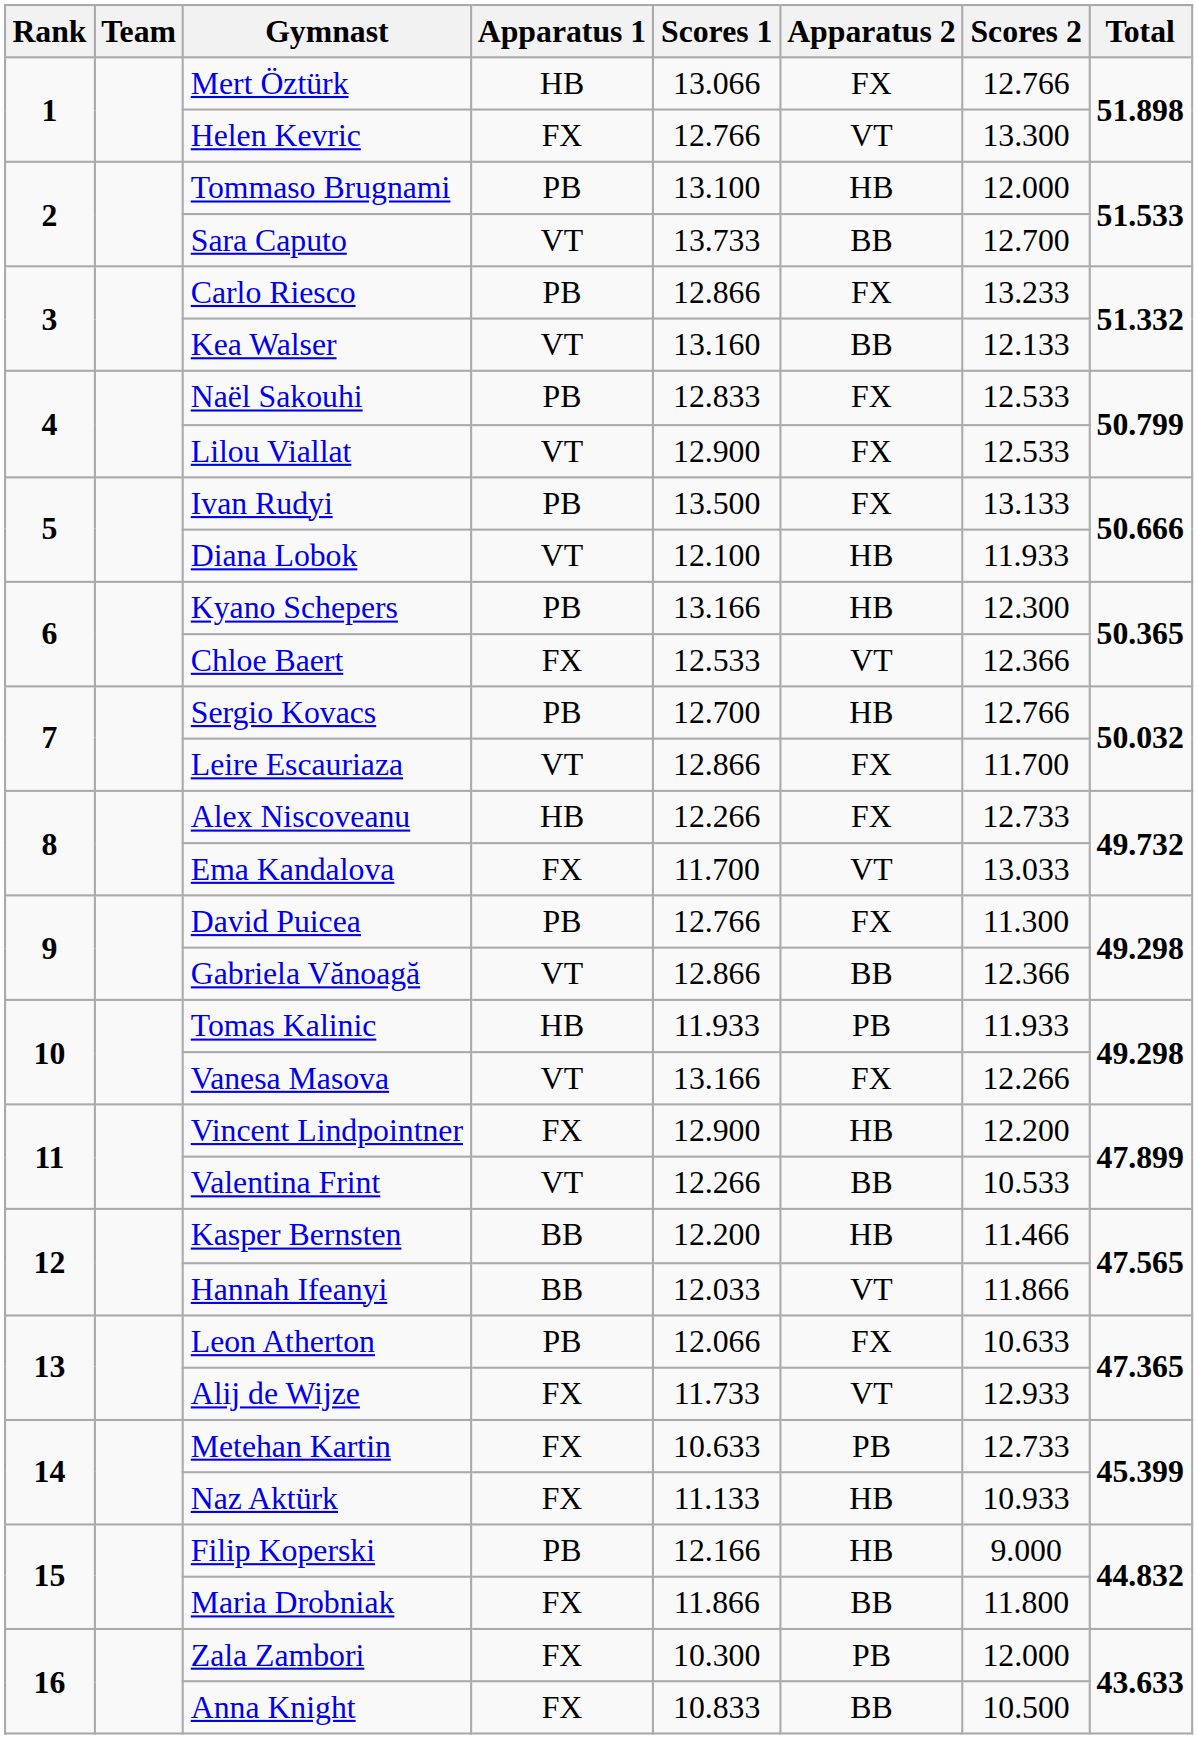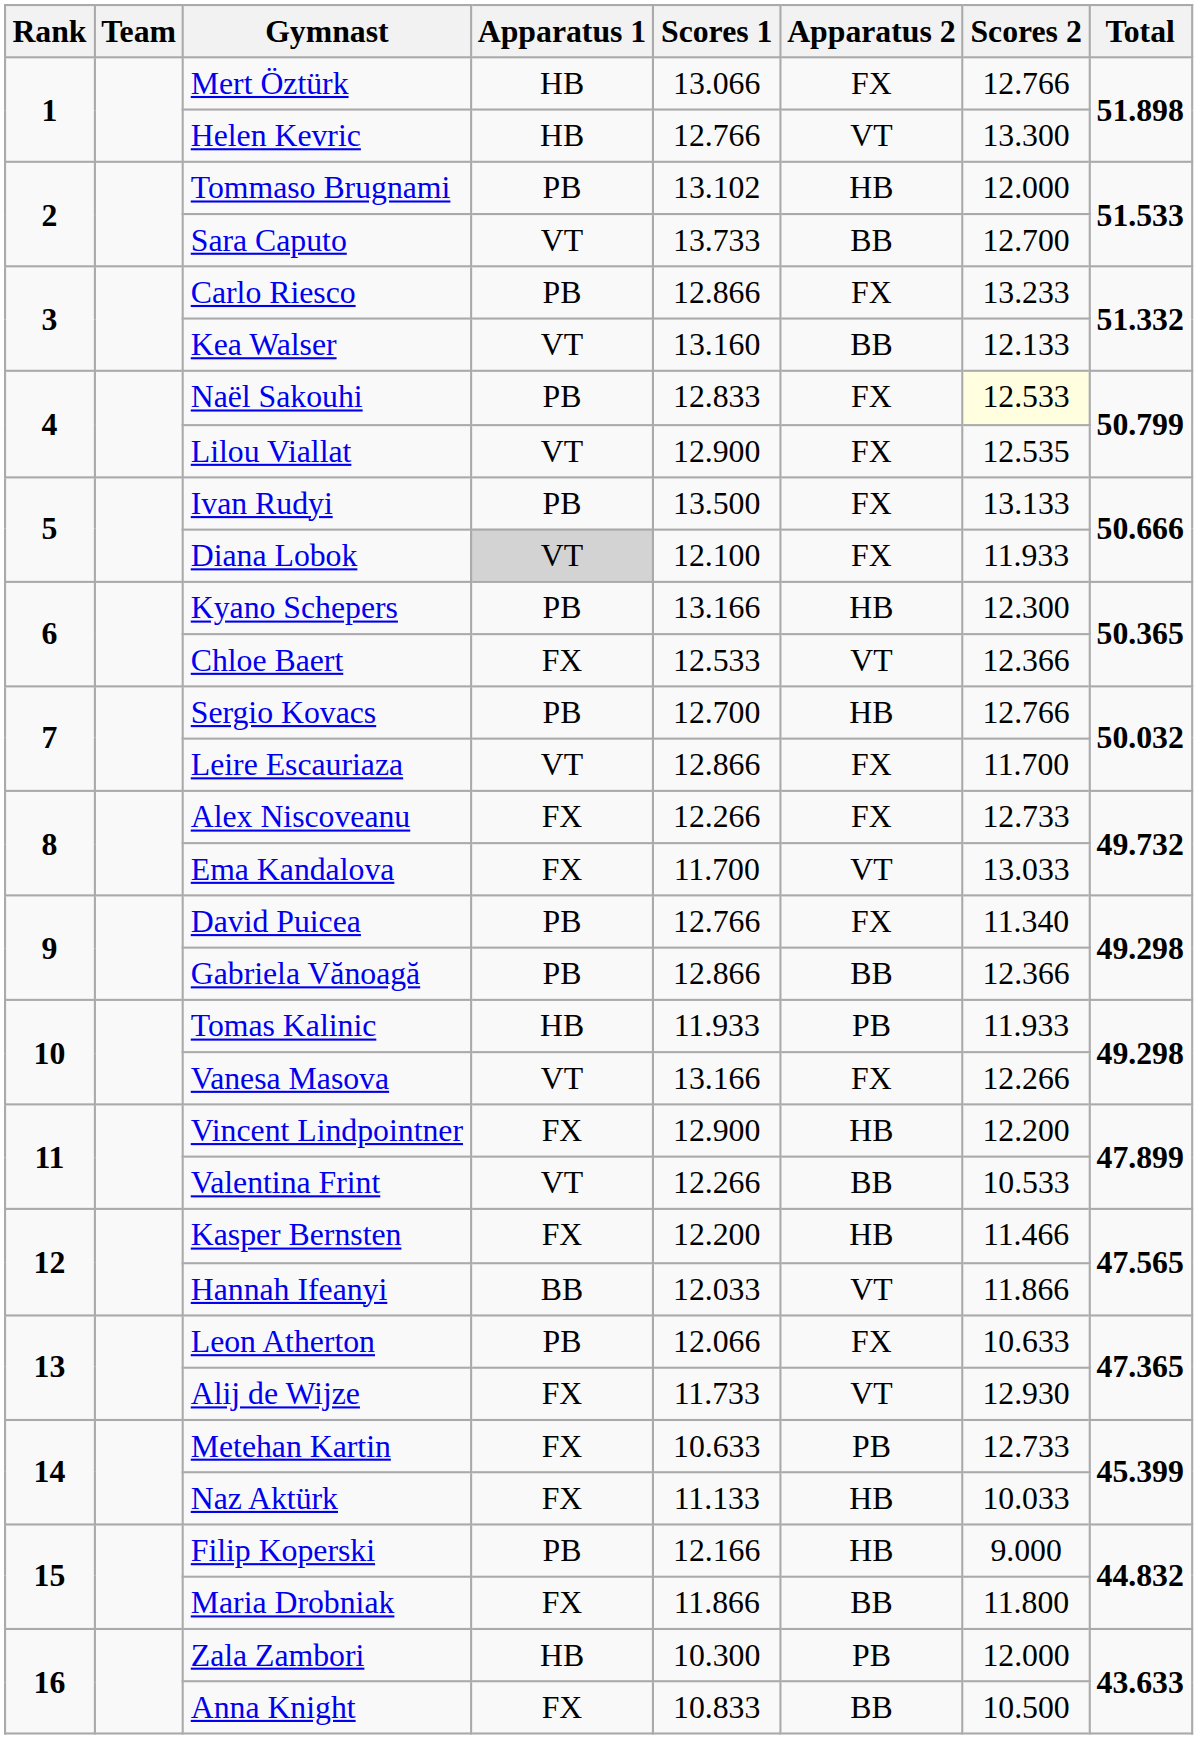 <table style="text-align:center; font-size:95%" class="wikitable sortable">
 <tr>
 <th>Rank</th>
 <th>Team</th>
 <th>Gymnast</th>
 <th>Apparatus 1</th>
 <th>Scores 1</th>
 <th>Apparatus 2</th>
 <th>Scores 2</th>
 <th>Total</th>
 </tr>
 <tr>
 <td rowspan="2"><strong>1</strong></td>
 <td rowspan="2" align="left"></td>
 <td align="left"><a href='#'>Mert Öztürk</a></td>
 <td>HB</td>
 <td>13.066</td>
 <td>FX</td>
 <td>12.766</td>
 <td rowspan="2"><strong>51.898</strong></td>
 </tr>
 <tr>
 <td align="left"><a href='#'>Helen Kevric</a></td>
-<td>FX</td>
+<td>HB</td>
 <td>12.766</td>
 <td>VT</td>
 <td>13.300</td>
 </tr>
 <tr>
 <td rowspan="2"><strong>2</strong></td>
 <td rowspan="2" align="left"></td>
 <td align="left"><a href='#'>Tommaso Brugnami</a></td>
 <td>PB</td>
-<td>13.100</td>
+<td>13.102</td>
 <td>HB</td>
 <td>12.000</td>
 <td rowspan="2"><strong>51.533</strong></td>
 </tr>
 <tr>
 <td align="left"><a href='#'>Sara Caputo</a></td>
 <td>VT</td>
 <td>13.733</td>
 <td>BB</td>
 <td>12.700</td>
 </tr>
 <tr>
 <td rowspan="2"><strong>3</strong></td>
 <td rowspan="2" align="left"></td>
 <td align="left"><a href='#'>Carlo Riesco</a></td>
 <td>PB</td>
 <td>12.866</td>
 <td>FX</td>
 <td>13.233</td>
 <td rowspan="2"><strong>51.332</strong></td>
 </tr>
 <tr>
 <td align="left"><a href='#'>Kea Walser</a></td>
 <td>VT</td>
 <td>13.160</td>
 <td>BB</td>
 <td>12.133</td>
 </tr>
 <tr>
 <td rowspan="2"><strong>4</strong></td>
 <td rowspan="2" align="left"></td>
 <td align="left"><a href='#'>Naël Sakouhi</a></td>
 <td>PB</td>
 <td>12.833</td>
 <td>FX</td>
-<td>12.533</td>
+<td style="background: lightyellow;">12.533</td>
 <td rowspan="2"><strong>50.799</strong></td>
 </tr>
 <tr>
 <td align="left"><a href='#'>Lilou Viallat</a></td>
 <td>VT</td>
 <td>12.900</td>
 <td>FX</td>
-<td>12.533</td>
+<td>12.535</td>
 </tr>
 <tr>
 <td rowspan="2"><strong>5</strong></td>
 <td rowspan="2" align="left"></td>
 <td align="left"><a href='#'>Ivan Rudyi</a></td>
 <td>PB</td>
 <td>13.500</td>
 <td>FX</td>
 <td>13.133</td>
 <td rowspan="2"><strong>50.666</strong></td>
 </tr>
 <tr>
 <td align="left"><a href='#'>Diana Lobok</a></td>
-<td>VT</td>
+<td style="background: lightgrey;">VT</td>
 <td>12.100</td>
-<td>HB</td>
+<td>FX</td>
 <td>11.933</td>
 </tr>
 <tr>
 <td rowspan="2"><strong>6</strong></td>
 <td rowspan="2" align="left"></td>
 <td align="left"><a href='#'>Kyano Schepers</a></td>
 <td>PB</td>
 <td>13.166</td>
 <td>HB</td>
 <td>12.300</td>
 <td rowspan="2"><strong>50.365</strong></td>
 </tr>
 <tr>
 <td align="left"><a href='#'>Chloe Baert</a></td>
 <td>FX</td>
 <td>12.533</td>
 <td>VT</td>
 <td>12.366</td>
 </tr>
 <tr>
 <td rowspan="2"><strong>7</strong></td>
 <td rowspan="2" align="left"></td>
 <td align="left"><a href='#'>Sergio Kovacs</a></td>
 <td>PB</td>
 <td>12.700</td>
 <td>HB</td>
 <td>12.766</td>
 <td rowspan="2"><strong>50.032</strong></td>
 </tr>
 <tr>
 <td align="left"><a href='#'>Leire Escauriaza</a></td>
 <td>VT</td>
 <td>12.866</td>
 <td>FX</td>
 <td>11.700</td>
 </tr>
 <tr>
 <td rowspan="2"><strong>8</strong></td>
 <td rowspan="2" align="left"></td>
 <td align="left"><a href='#'>Alex Niscoveanu</a></td>
-<td>HB</td>
+<td>FX</td>
 <td>12.266</td>
 <td>FX</td>
 <td>12.733</td>
 <td rowspan="2"><strong>49.732</strong></td>
 </tr>
 <tr>
 <td align="left"><a href='#'>Ema Kandalova</a></td>
 <td>FX</td>
 <td>11.700</td>
 <td>VT</td>
 <td>13.033</td>
 </tr>
 <tr>
 <td rowspan="2"><strong>9</strong></td>
 <td rowspan="2" align="left"></td>
 <td align="left"><a href='#'>David Puicea</a></td>
 <td>PB</td>
 <td>12.766</td>
 <td>FX</td>
-<td>11.300</td>
+<td>11.340</td>
 <td rowspan="2"><strong>49.298</strong></td>
 </tr>
 <tr>
 <td align="left"><a href='#'>Gabriela Vănoagă</a></td>
-<td>VT</td>
+<td>PB</td>
 <td>12.866</td>
 <td>BB</td>
 <td>12.366</td>
 </tr>
 <tr>
 <td rowspan="2"><strong>10</strong></td>
 <td rowspan="2" align="left"></td>
 <td align="left"><a href='#'>Tomas Kalinic</a></td>
 <td>HB</td>
 <td>11.933</td>
 <td>PB</td>
 <td>11.933</td>
 <td rowspan="2"><strong>49.298</strong></td>
 </tr>
 <tr>
 <td align="left"><a href='#'>Vanesa Masova</a></td>
 <td>VT</td>
 <td>13.166</td>
 <td>FX</td>
 <td>12.266</td>
 </tr>
 <tr>
 <td rowspan="2"><strong>11</strong></td>
 <td rowspan="2" align="left"></td>
 <td align="left"><a href='#'>Vincent Lindpointner</a></td>
 <td>FX</td>
 <td>12.900</td>
 <td>HB</td>
 <td>12.200</td>
 <td rowspan="2"><strong>47.899</strong></td>
 </tr>
 <tr>
 <td align="left"><a href='#'>Valentina Frint</a></td>
 <td>VT</td>
 <td>12.266</td>
 <td>BB</td>
 <td>10.533</td>
 </tr>
 <tr>
 <td rowspan="2"><strong>12</strong></td>
 <td rowspan="2" align="left"></td>
 <td align="left"><a href='#'>Kasper Bernsten</a></td>
-<td>BB</td>
+<td>FX</td>
 <td>12.200</td>
 <td>HB</td>
 <td>11.466</td>
 <td rowspan="2"><strong>47.565</strong></td>
 </tr>
 <tr>
 <td align="left"><a href='#'>Hannah Ifeanyi</a></td>
 <td>BB</td>
 <td>12.033</td>
 <td>VT</td>
 <td>11.866</td>
 </tr>
 <tr>
 <td rowspan="2"><strong>13</strong></td>
 <td rowspan="2" align="left"></td>
 <td align="left"><a href='#'>Leon Atherton</a></td>
 <td>PB</td>
 <td>12.066</td>
 <td>FX</td>
 <td>10.633</td>
 <td rowspan="2"><strong>47.365</strong></td>
 </tr>
 <tr>
 <td align="left"><a href='#'>Alij de Wijze</a></td>
 <td>FX</td>
 <td>11.733</td>
 <td>VT</td>
-<td>12.933</td>
+<td>12.930</td>
 </tr>
 <tr>
 <td rowspan="2"><strong>14</strong></td>
 <td rowspan="2" align="left"></td>
 <td align="left"><a href='#'>Metehan Kartin</a></td>
 <td>FX</td>
 <td>10.633</td>
 <td>PB</td>
 <td>12.733</td>
 <td rowspan="2"><strong>45.399</strong></td>
 </tr>
 <tr>
 <td align="left"><a href='#'>Naz Aktürk</a></td>
 <td>FX</td>
 <td>11.133</td>
 <td>HB</td>
-<td>10.933</td>
+<td>10.033</td>
 </tr>
 <tr>
 <td rowspan="2"><strong>15</strong></td>
 <td rowspan="2" align="left"></td>
 <td align="left"><a href='#'>Filip Koperski</a></td>
 <td>PB</td>
 <td>12.166</td>
 <td>HB</td>
 <td>9.000</td>
 <td rowspan="2"><strong>44.832</strong></td>
 </tr>
 <tr>
 <td align="left"><a href='#'>Maria Drobniak</a></td>
 <td>FX</td>
 <td>11.866</td>
 <td>BB</td>
 <td>11.800</td>
 </tr>
 <tr>
 <td rowspan="2"><strong>16</strong></td>
 <td rowspan="2" align="left"></td>
 <td align="left"><a href='#'>Zala Zambori</a></td>
-<td>FX</td>
+<td>HB</td>
 <td>10.300</td>
 <td>PB</td>
 <td>12.000</td>
 <td rowspan="2"><strong>43.633</strong></td>
 </tr>
 <tr>
 <td align="left"><a href='#'>Anna Knight</a></td>
 <td>FX</td>
 <td>10.833</td>
 <td>BB</td>
 <td>10.500</td>
 </tr>
 </table>
